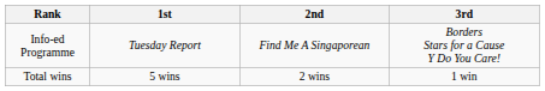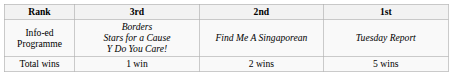 <table class="wikitable" border="1">
 <tr>
 <th width="110">Rank</th>
+<th width="200">3rd</th>
+<th width="200">2nd</th>
 <th width="200">1st</th>
-<th width="200">2nd</th>
-<th width="200">3rd</th>
 </tr>
 <tr align=center>
 <td>Info-ed Programme</td>
+<td><em>Borders</em> <br> <em>Stars for a Cause</em> <br> <em>Y Do You Care!</em></td>
+<td><em>Find Me A Singaporean</em></td>
 <td><em>Tuesday Report</em></td>
-<td><em>Find Me A Singaporean</em></td>
-<td><em>Borders</em> <br> <em>Stars for a Cause</em> <br> <em>Y Do You Care!</em></td>
 </tr>
 <tr align=center>
 <td>Total wins</td>
+<td>1 win</td>
+<td>2 wins</td>
 <td>5 wins</td>
-<td>2 wins</td>
-<td>1 win</td>
 </tr>
 </table>
